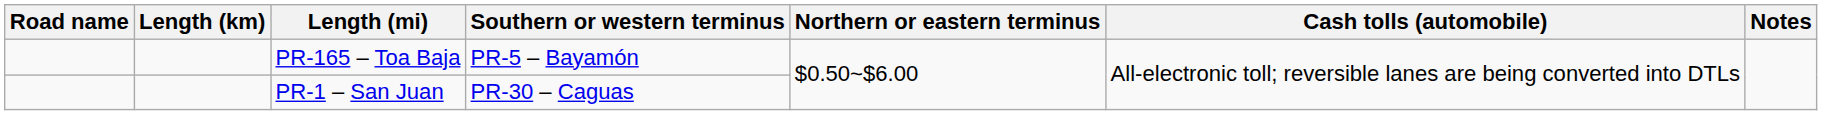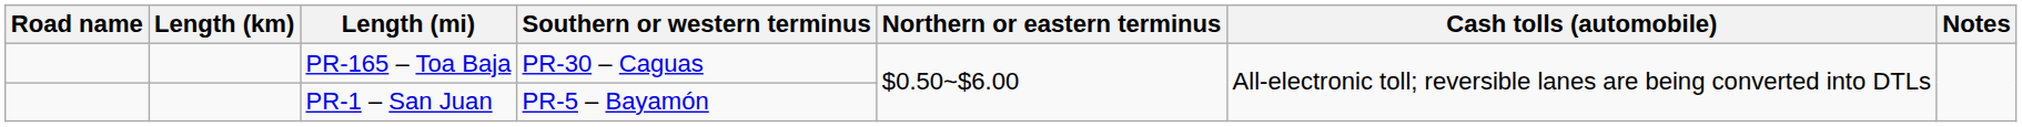 <table class=wikitable>
 <tr>
 <th scope=col>Road name</th>
 <th scope=col>Length (km)</th>
 <th scope=col>Length (mi)</th>
 <th scope=col>Southern or western terminus</th>
 <th scope=col>Northern or eastern terminus</th>
 <th scope=col>Cash tolls (automobile)</th>
 <th scope=col>Notes</th>
 </tr>
 <tr>
 <td></td>
 <td></td>
 <td><a href='#'>PR-165</a> – <a href='#'>Toa Baja</a></td>
-<td><a href='#'>PR-5</a> – <a href='#'>Bayamón</a></td>
+<td><a href='#'>PR-30</a> – <a href='#'>Caguas</a></td>
 <td rowspan="2">$0.50~$6.00</td>
 <td rowspan="2">All-electronic toll; reversible lanes are being converted into DTLs</td>
 </tr>
 <tr>
 <td><br></td>
 <td></td>
 <td><a href='#'>PR-1</a> – <a href='#'>San Juan</a></td>
-<td><a href='#'>PR-30</a> – <a href='#'>Caguas</a></td>
+<td><a href='#'>PR-5</a> – <a href='#'>Bayamón</a></td>
 </tr>
 </table>
